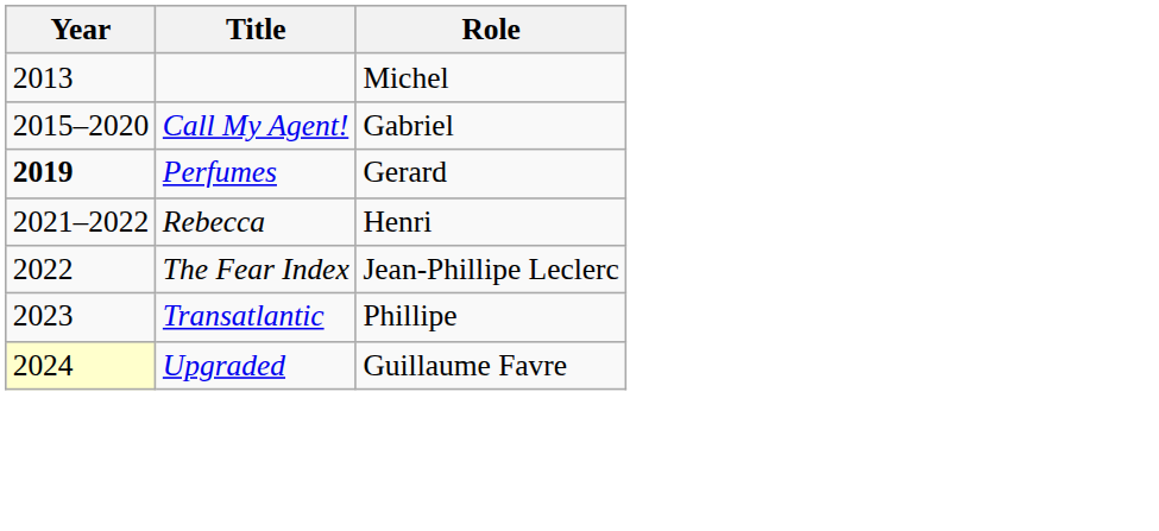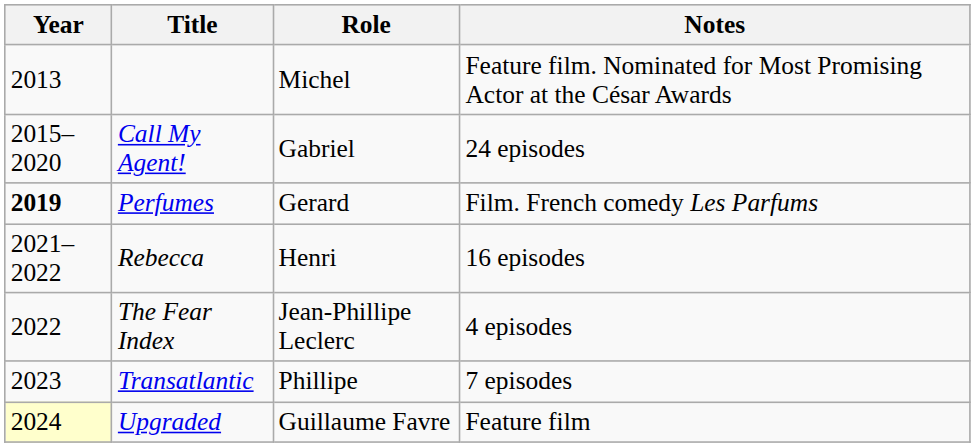 <table class="wikitable sortable">
 <tr>
 <th>Year</th>
 <th>Title</th>
 <th>Role</th>
+<th class="unsortable">Notes</th>
 </tr>
 <tr>
 <td>2013</td>
 <td><em></em></td>
 <td>Michel</td>
+<td>Feature film. Nominated for Most Promising Actor at the César Awards</td>
 </tr>
 <tr>
 <td>2015–2020</td>
 <td><em><a href='#'>Call My Agent!</a></em></td>
 <td>Gabriel</td>
+<td>24 episodes</td>
 </tr>
 <tr>
 <td><strong>2019</strong></td>
 <td><em><a href='#'>Perfumes</a></em></td>
 <td>Gerard</td>
+<td>Film. French comedy <em>Les Parfums</em></td>
 </tr>
 <tr>
 <td>2021–2022</td>
 <td><em>Rebecca</em></td>
 <td>Henri</td>
+<td>16 episodes</td>
 </tr>
 <tr>
 <td>2022</td>
 <td><em>The Fear Index</em></td>
 <td>Jean-Phillipe Leclerc</td>
+<td>4 episodes</td>
 </tr>
 <tr>
 <td>2023</td>
 <td><em><a href='#'>Transatlantic</a></em></td>
 <td>Phillipe</td>
+<td>7 episodes</td>
 </tr>
 <tr>
 <td style="background:#FFFFCC;">2024</td>
 <td><em><a href='#'>Upgraded</a></em> </td>
 <td>Guillaume Favre</td>
+<td>Feature film</td>
 </tr>
 </table>
